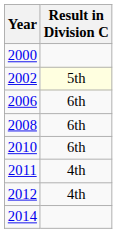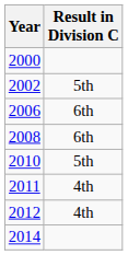 <table class="wikitable" style="text-align:center">
 <tr>
 <th>Year</th>
 <th>Result in<br>Division C</th>
 </tr>
 <tr>
 <td><a href='#'>2000</a></td>
 <td></td>
 </tr>
 <tr>
 <td><a href='#'>2002</a></td>
-<td style="background: lightyellow;">5th</td>
+<td>5th</td>
 </tr>
 <tr>
 <td><a href='#'>2006</a></td>
 <td>6th</td>
 </tr>
 <tr>
 <td><a href='#'>2008</a></td>
 <td>6th</td>
 </tr>
 <tr>
 <td><a href='#'>2010</a></td>
-<td>6th</td>
+<td>5th</td>
 </tr>
 <tr>
 <td><a href='#'>2011</a></td>
 <td>4th</td>
 </tr>
 <tr>
 <td><a href='#'>2012</a></td>
 <td>4th</td>
 </tr>
 <tr>
 <td><a href='#'>2014</a></td>
 <td></td>
 </tr>
 </table>
